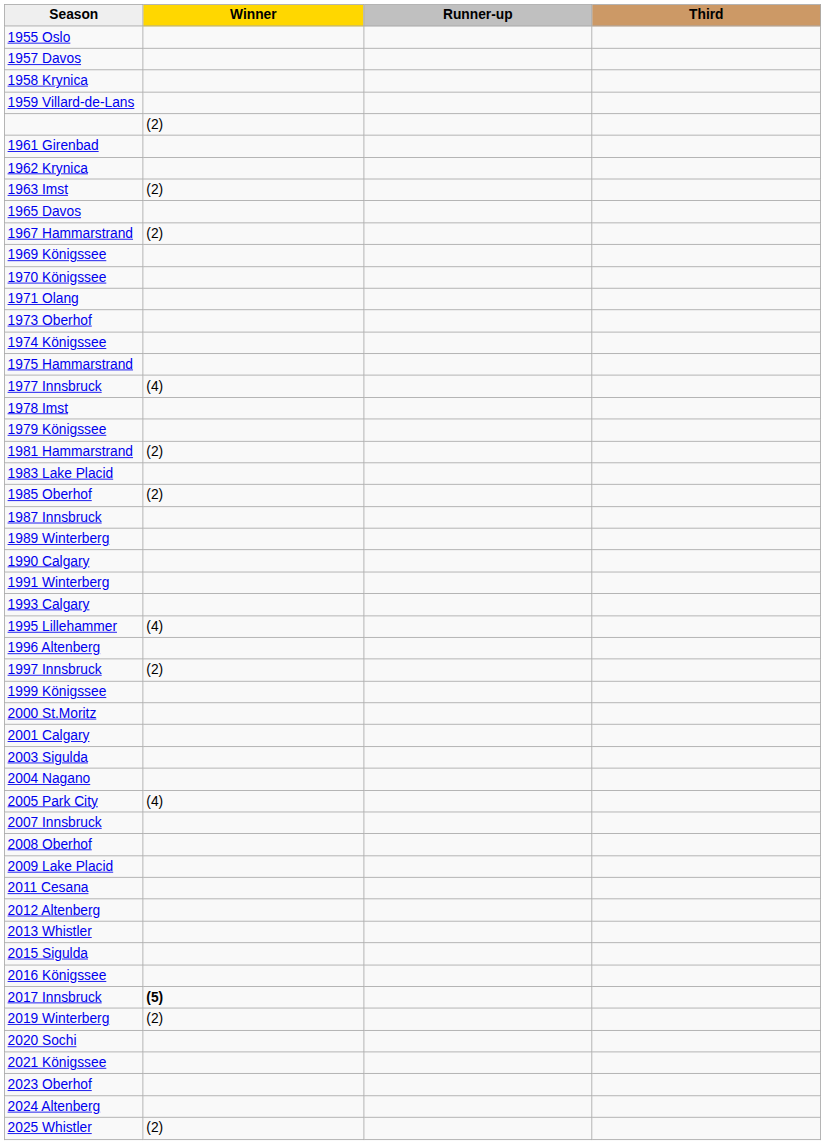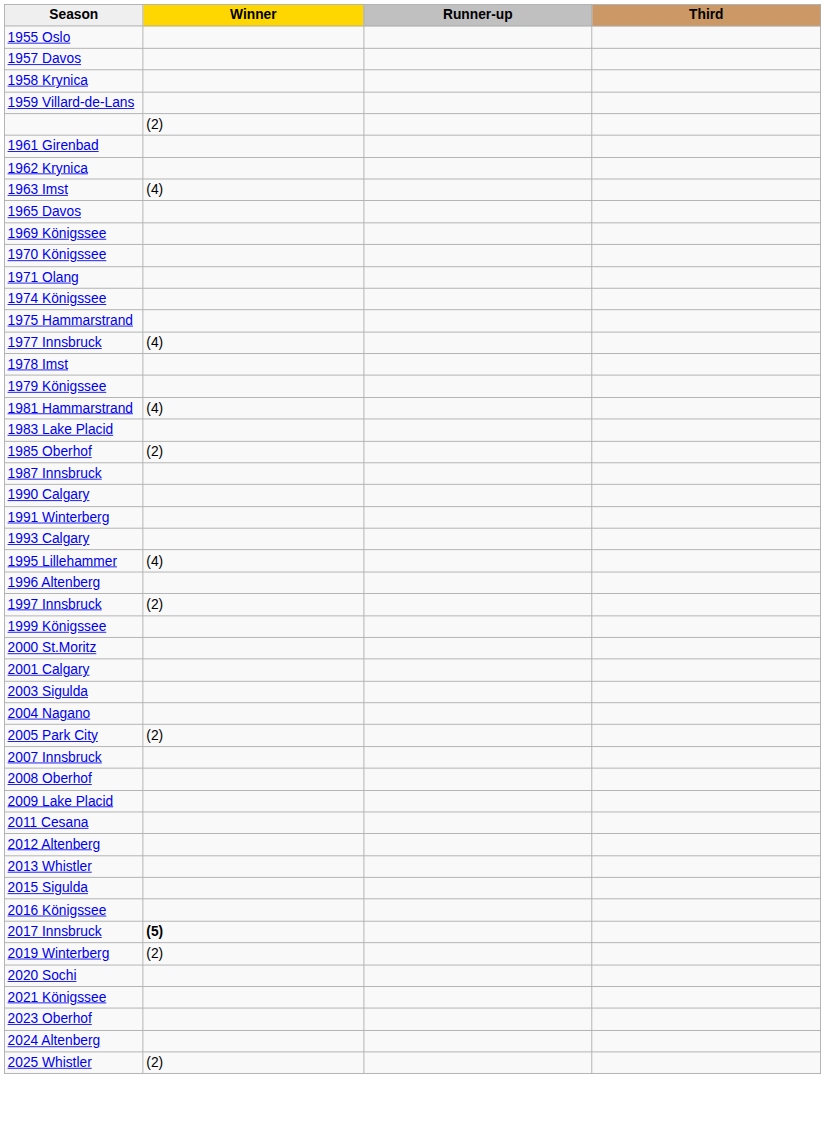 <table class="wikitable sortable" style="width:950px;">
 <tr>
 <th style="width:17%; background:#efefef;">Season</th>
 <th style="width:27%; background:gold">Winner</th>
 <th style="width:28%; background:silver">Runner-up</th>
 <th style="width:28%; background:#CC9966">Third</th>
 </tr>
 <tr>
 <td><a href='#'>1955 Oslo</a></td>
 <td></td>
 <td></td>
 <td></td>
 </tr>
 <tr>
 <td><a href='#'>1957 Davos</a></td>
 <td></td>
 <td></td>
 <td></td>
 </tr>
 <tr>
 <td><a href='#'>1958 Krynica</a></td>
 <td></td>
 <td></td>
 <td></td>
 </tr>
 <tr>
 <td><a href='#'>1959 Villard-de-Lans</a></td>
 <td></td>
 <td></td>
 <td></td>
 </tr>
 <tr>
 <td><a href='#'></a></td>
 <td> (2)</td>
 <td></td>
 <td></td>
 </tr>
 <tr>
 <td><a href='#'>1961 Girenbad</a></td>
 <td></td>
 <td></td>
 <td></td>
 </tr>
 <tr>
 <td><a href='#'>1962 Krynica</a></td>
 <td></td>
 <td></td>
 <td></td>
 </tr>
 <tr>
 <td><a href='#'>1963 Imst</a></td>
-<td> (2)</td>
+<td> (4)</td>
 <td></td>
 <td></td>
 </tr>
 <tr>
 <td><a href='#'>1965 Davos</a></td>
 <td></td>
-<td></td>
-<td></td>
-</tr>
-<tr>
-<td><a href='#'>1967 Hammarstrand</a></td>
-<td> (2)</td>
 <td></td>
 <td></td>
 </tr>
 <tr>
 <td><a href='#'>1969 Königssee</a></td>
 <td></td>
 <td></td>
 <td></td>
 </tr>
 <tr>
 <td><a href='#'>1970 Königssee</a></td>
 <td></td>
 <td></td>
 <td></td>
 </tr>
 <tr>
 <td><a href='#'>1971 Olang</a></td>
-<td></td>
-<td></td>
-<td></td>
-</tr>
-<tr>
-<td><a href='#'>1973 Oberhof</a></td>
 <td></td>
 <td></td>
 <td></td>
 </tr>
 <tr>
 <td><a href='#'>1974 Königssee</a></td>
 <td></td>
 <td></td>
 <td></td>
 </tr>
 <tr>
 <td><a href='#'>1975 Hammarstrand</a></td>
 <td></td>
 <td></td>
 <td></td>
 </tr>
 <tr>
 <td><a href='#'>1977 Innsbruck</a></td>
 <td> (4)</td>
 <td></td>
 <td></td>
 </tr>
 <tr>
 <td><a href='#'>1978 Imst</a></td>
 <td></td>
 <td></td>
 <td></td>
 </tr>
 <tr>
 <td><a href='#'>1979 Königssee</a></td>
 <td></td>
 <td></td>
 <td></td>
 </tr>
 <tr>
 <td><a href='#'>1981 Hammarstrand</a></td>
-<td> (2)</td>
+<td> (4)</td>
 <td></td>
 <td></td>
 </tr>
 <tr>
 <td><a href='#'>1983 Lake Placid</a></td>
 <td></td>
 <td></td>
 <td></td>
 </tr>
 <tr>
 <td><a href='#'>1985 Oberhof</a></td>
 <td> (2)</td>
 <td></td>
 <td></td>
 </tr>
 <tr>
 <td><a href='#'>1987 Innsbruck</a></td>
-<td></td>
-<td></td>
-<td></td>
-</tr>
-<tr>
-<td><a href='#'>1989 Winterberg</a></td>
 <td></td>
 <td></td>
 <td></td>
 </tr>
 <tr>
 <td><a href='#'>1990 Calgary</a></td>
 <td></td>
 <td></td>
 <td></td>
 </tr>
 <tr>
 <td><a href='#'>1991 Winterberg</a></td>
 <td></td>
 <td></td>
 <td></td>
 </tr>
 <tr>
 <td><a href='#'>1993 Calgary</a></td>
 <td></td>
 <td></td>
 <td></td>
 </tr>
 <tr>
 <td><a href='#'>1995 Lillehammer</a></td>
 <td> (4)</td>
 <td></td>
 <td></td>
 </tr>
 <tr>
 <td><a href='#'>1996 Altenberg</a></td>
 <td></td>
 <td></td>
 <td></td>
 </tr>
 <tr>
 <td><a href='#'>1997 Innsbruck</a></td>
 <td> (2)</td>
 <td></td>
 <td></td>
 </tr>
 <tr>
 <td><a href='#'>1999 Königssee</a></td>
 <td></td>
 <td></td>
 <td></td>
 </tr>
 <tr>
 <td><a href='#'>2000 St.Moritz</a></td>
 <td></td>
 <td></td>
 <td></td>
 </tr>
 <tr>
 <td><a href='#'>2001 Calgary</a></td>
 <td></td>
 <td></td>
 <td></td>
 </tr>
 <tr>
 <td><a href='#'>2003 Sigulda</a></td>
 <td></td>
 <td></td>
 <td></td>
 </tr>
 <tr>
 <td><a href='#'>2004 Nagano</a></td>
 <td></td>
 <td></td>
 <td></td>
 </tr>
 <tr>
 <td><a href='#'>2005 Park City</a></td>
-<td> (4)</td>
+<td> (2)</td>
 <td></td>
 <td></td>
 </tr>
 <tr>
 <td><a href='#'>2007 Innsbruck</a></td>
 <td></td>
 <td></td>
 <td></td>
 </tr>
 <tr>
 <td><a href='#'>2008 Oberhof</a></td>
 <td></td>
 <td></td>
 <td></td>
 </tr>
 <tr>
 <td><a href='#'>2009 Lake Placid</a></td>
 <td></td>
 <td></td>
 <td></td>
 </tr>
 <tr>
 <td><a href='#'>2011 Cesana</a></td>
 <td></td>
 <td></td>
 <td></td>
 </tr>
 <tr>
 <td><a href='#'>2012 Altenberg</a></td>
 <td></td>
 <td></td>
 <td></td>
 </tr>
 <tr>
 <td><a href='#'>2013 Whistler</a></td>
 <td></td>
 <td></td>
 <td></td>
 </tr>
 <tr>
 <td><a href='#'>2015 Sigulda</a></td>
 <td></td>
 <td></td>
 <td></td>
 </tr>
 <tr>
 <td><a href='#'>2016 Königssee</a></td>
 <td></td>
 <td></td>
 <td></td>
 </tr>
 <tr>
 <td><a href='#'>2017 Innsbruck</a></td>
 <td> <strong>(5)</strong></td>
 <td></td>
 <td></td>
 </tr>
 <tr>
 <td><a href='#'>2019 Winterberg</a></td>
 <td> (2)</td>
 <td></td>
 <td></td>
 </tr>
 <tr>
 <td><a href='#'>2020 Sochi</a></td>
 <td></td>
 <td></td>
 <td></td>
 </tr>
 <tr>
 <td><a href='#'>2021 Königssee</a></td>
 <td></td>
 <td></td>
 <td></td>
 </tr>
 <tr>
 <td><a href='#'>2023 Oberhof</a></td>
 <td></td>
 <td></td>
 <td></td>
 </tr>
 <tr>
 <td><a href='#'>2024 Altenberg</a></td>
 <td></td>
 <td></td>
 <td></td>
 </tr>
 <tr>
 <td><a href='#'>2025 Whistler</a></td>
 <td> (2)</td>
 <td></td>
 <td></td>
 </tr>
 </table>
